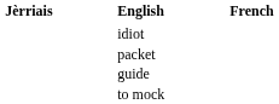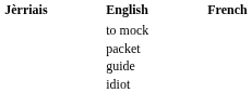 <table>
 <tr>
 <td width="120em"><strong>Jèrriais</strong></td>
 <td width="120em"><strong>English</strong></td>
 <td width="120em"><strong>French</strong></td>
 </tr>
 <tr>
 <td></td>
 <td></td>
 <td></td>
 </tr>
 <tr>
 <td></td>
-<td>idiot</td>
+<td>to mock</td>
 <td></td>
 </tr>
 <tr>
 <td></td>
 <td>packet</td>
 <td></td>
 </tr>
 <tr>
 <td></td>
 <td>guide</td>
 <td></td>
 </tr>
 <tr>
 <td></td>
-<td>to mock</td>
+<td>idiot</td>
 <td></td>
 </tr>
 </table>
